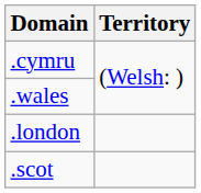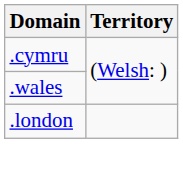 <table class="wikitable">
 <tr>
 <th>Domain</th>
 <th>Territory</th>
 </tr>
 <tr>
 <td><a href='#'>.cymru</a></td>
 <td rowspan="2">  (<a href='#'>Welsh</a>: )</td>
 </tr>
 <tr>
 <td><a href='#'>.wales</a></td>
 </tr>
 <tr>
 <td><a href='#'>.london</a></td>
 <td></td>
 </tr>
-<tr>
-<td><a href='#'>.scot</a></td>
-<td></td>
-</tr>
 </table>
